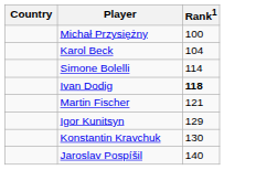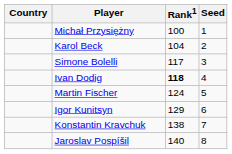 <table class="sortable wikitable">
 <tr>
 <th width="70">Country</th>
 <th width="175">Player</th>
 <th>Rank<sup>1</sup></th>
+<th>Seed</th>
 </tr>
 <tr>
 <td></td>
 <td><a href='#'>Michał Przysiężny</a></td>
 <td>100</td>
+<td>1</td>
 </tr>
 <tr>
 <td></td>
 <td><a href='#'>Karol Beck</a></td>
 <td>104</td>
+<td>2</td>
 </tr>
 <tr>
 <td></td>
 <td><a href='#'>Simone Bolelli</a></td>
-<td>114</td>
+<td>117</td>
+<td>3</td>
 </tr>
 <tr>
 <td></td>
 <td><a href='#'>Ivan Dodig</a></td>
 <td><strong>118</strong></td>
+<td>4</td>
 </tr>
 <tr>
 <td></td>
 <td><a href='#'>Martin Fischer</a></td>
-<td>121</td>
+<td>124</td>
+<td>5</td>
 </tr>
 <tr>
 <td></td>
 <td><a href='#'>Igor Kunitsyn</a></td>
 <td>129</td>
+<td>6</td>
 </tr>
 <tr>
 <td></td>
 <td><a href='#'>Konstantin Kravchuk</a></td>
-<td>130</td>
+<td>138</td>
+<td>7</td>
 </tr>
 <tr>
 <td></td>
 <td><a href='#'>Jaroslav Pospíšil</a></td>
 <td>140</td>
+<td>8</td>
 </tr>
 </table>
